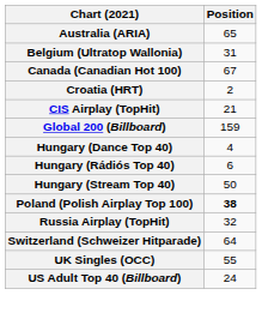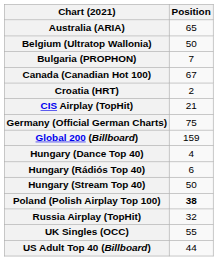 <table class="wikitable sortable plainrowheaders" style="text-align:center">
 <tr>
 <th scope="col">Chart (2021)</th>
 <th scope="col">Position</th>
 </tr>
 <tr>
 <th scope="row">Australia (ARIA)</th>
 <td>65</td>
 </tr>
 <tr>
 <th scope="row">Belgium (Ultratop Wallonia)</th>
-<td>31</td>
+<td>50</td>
+</tr>
+<tr>
+<th scope="row">Bulgaria (PROPHON)</th>
+<td>7</td>
 </tr>
 <tr>
 <th scope="row">Canada (Canadian Hot 100)</th>
 <td>67</td>
 </tr>
 <tr>
 <th scope="row">Croatia (HRT)</th>
 <td>2</td>
 </tr>
 <tr>
 <th scope="row"><a href='#'>CIS</a> Airplay (TopHit)</th>
 <td>21</td>
+</tr>
+<tr>
+<th scope="row">Germany (Official German Charts)</th>
+<td>75</td>
 </tr>
 <tr>
 <th scope="row"><a href='#'>Global 200</a> (<em>Billboard</em>)</th>
 <td>159</td>
 </tr>
 <tr>
 <th scope="row">Hungary (Dance Top 40)</th>
 <td>4</td>
 </tr>
 <tr>
 <th scope="row">Hungary (Rádiós Top 40)</th>
 <td>6</td>
 </tr>
 <tr>
 <th scope="row">Hungary (Stream Top 40)</th>
 <td>50</td>
 </tr>
 <tr>
 <th scope="row">Poland (Polish Airplay Top 100)</th>
 <td><strong>38</strong></td>
 </tr>
 <tr>
 <th scope="row">Russia Airplay (TopHit)</th>
 <td>32</td>
 </tr>
 <tr>
-<th scope="row">Switzerland (Schweizer Hitparade)</th>
-<td>64</td>
-</tr>
-<tr>
 <th scope="row">UK Singles (OCC)</th>
 <td>55</td>
 </tr>
 <tr>
 <th scope="row">US Adult Top 40 (<em>Billboard</em>)</th>
-<td>24</td>
+<td>44</td>
 </tr>
 </table>
